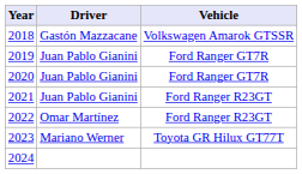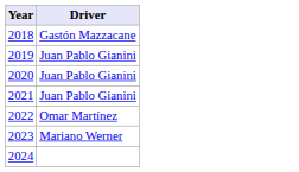 <table border="0" style="background:#ffffff" align="center" class="wikitable">
 <tr>
 <th style="background:Lavender; color:Black">Year</th>
 <th style="background:Lavender; color:Black">Driver</th>
-<th style="background:Lavender; color:Black">Vehicle</th>
 </tr>
 <tr>
 <td align="center"><a href='#'>2018</a></td>
 <td> <a href='#'>Gastón Mazzacane</a></td>
-<td align="center"><a href='#'>Volkswagen Amarok GTSSR</a></td>
 </tr>
 <tr>
 <td align="center"><a href='#'>2019</a></td>
 <td> <a href='#'>Juan Pablo Gianini</a></td>
-<td align="center"><a href='#'>Ford Ranger GT7R</a></td>
 </tr>
 <tr>
 <td align="center"><a href='#'>2020</a></td>
 <td> <a href='#'>Juan Pablo Gianini</a></td>
-<td align="center"><a href='#'>Ford Ranger GT7R</a></td>
 </tr>
 <tr>
 <td align="center"><a href='#'>2021</a></td>
 <td> <a href='#'>Juan Pablo Gianini</a></td>
-<td align="center"><a href='#'>Ford Ranger R23GT</a></td>
 </tr>
 <tr>
 <td align="center"><a href='#'>2022</a></td>
 <td> <a href='#'>Omar Martínez</a></td>
-<td align="center"><a href='#'>Ford Ranger R23GT</a></td>
 </tr>
 <tr>
 <td align="center"><a href='#'>2023</a></td>
 <td> <a href='#'>Mariano Werner</a></td>
-<td align="center"><a href='#'>Toyota GR Hilux GT77T</a></td>
 </tr>
 <tr>
 <td align="center"><a href='#'>2024</a></td>
 <td></td>
-<td align="center"></td>
 </tr>
 </table>
